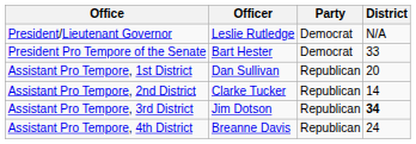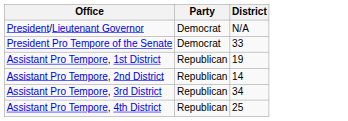 <table class="wikitable">
 <tr>
 <th>Office</th>
-<th>Officer</th>
 <th>Party</th>
 <th>District</th>
 </tr>
 <tr>
 <td><a href='#'>President</a>/<a href='#'>Lieutenant Governor</a></td>
-<td><a href='#'>Leslie Rutledge</a></td>
 <td>Democrat</td>
 <td>N/A</td>
 </tr>
 <tr>
 <td><a href='#'>President Pro Tempore of the Senate</a></td>
-<td><a href='#'>Bart Hester</a></td>
 <td>Democrat</td>
 <td>33</td>
 </tr>
 <tr>
 <td><a href='#'>Assistant Pro Tempore</a>, <a href='#'>1st District</a></td>
-<td><a href='#'>Dan Sullivan</a></td>
 <td>Republican</td>
-<td>20</td>
+<td>19</td>
 </tr>
 <tr>
 <td><a href='#'>Assistant Pro Tempore</a>, <a href='#'>2nd District</a></td>
-<td><a href='#'>Clarke Tucker</a></td>
 <td>Republican</td>
 <td>14</td>
 </tr>
 <tr>
 <td><a href='#'>Assistant Pro Tempore</a>, <a href='#'>3rd District</a></td>
-<td><a href='#'>Jim Dotson</a></td>
 <td>Republican</td>
-<td><strong>34</strong></td>
+<td>34</td>
 </tr>
 <tr>
 <td><a href='#'>Assistant Pro Tempore</a>, <a href='#'>4th District</a></td>
-<td><a href='#'>Breanne Davis</a></td>
 <td>Republican</td>
-<td>24</td>
+<td>25</td>
 </tr>
 </table>
